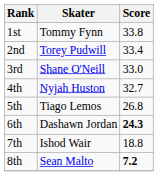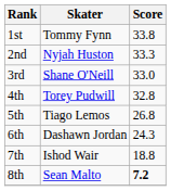 <table class="wikitable">
 <tr>
 <th>Rank</th>
 <th>Skater</th>
 <th>Score</th>
 </tr>
 <tr>
 <td>1st</td>
 <td>Tommy Fynn</td>
 <td>33.8</td>
 </tr>
 <tr>
 <td>2nd</td>
-<td><a href='#'>Torey Pudwill</a></td>
-<td>33.4</td>
+<td><a href='#'>Nyjah Huston</a></td>
+<td>33.3</td>
 </tr>
 <tr>
 <td>3rd</td>
 <td><a href='#'>Shane O'Neill</a></td>
 <td>33.0</td>
 </tr>
 <tr>
 <td>4th</td>
-<td><a href='#'>Nyjah Huston</a></td>
-<td>32.7</td>
+<td><a href='#'>Torey Pudwill</a></td>
+<td>32.8</td>
 </tr>
 <tr>
 <td>5th</td>
 <td>Tiago Lemos</td>
 <td>26.8</td>
 </tr>
 <tr>
 <td>6th</td>
 <td>Dashawn Jordan</td>
-<td><strong>24.3</strong></td>
+<td>24.3</td>
 </tr>
 <tr>
 <td>7th</td>
 <td>Ishod Wair</td>
 <td>18.8</td>
 </tr>
 <tr>
 <td>8th</td>
 <td><a href='#'>Sean Malto</a></td>
 <td><strong>7.2</strong></td>
 </tr>
 <tr>
 </tr>
 </table>
